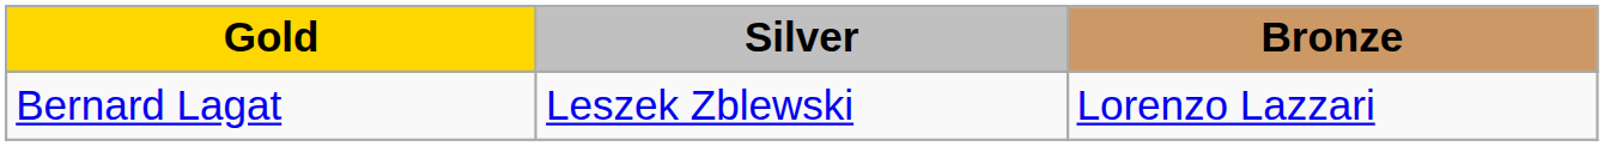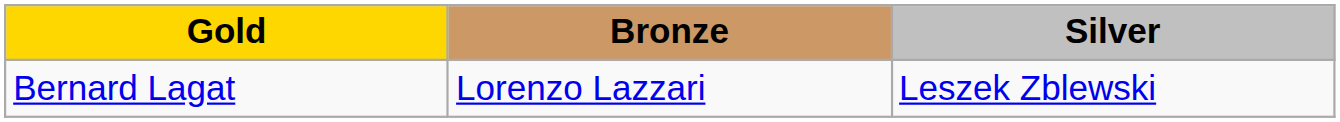 <table class="wikitable" style="text-align:left">
 <tr align="center">
 <td width=200 bgcolor=gold><strong>Gold</strong></td>
+<td width=200 bgcolor=CC9966><strong>Bronze</strong></td>
 <td width=200 bgcolor=silver><strong>Silver</strong></td>
-<td width=200 bgcolor=CC9966><strong>Bronze</strong></td>
 </tr>
 <tr>
 <td><a href='#'>Bernard Lagat</a><br><em></em></td>
+<td><a href='#'>Lorenzo Lazzari</a><br><em></em></td>
 <td><a href='#'>Leszek Zblewski</a><br><em></em></td>
-<td><a href='#'>Lorenzo Lazzari</a><br><em></em></td>
 </tr>
 </table>
